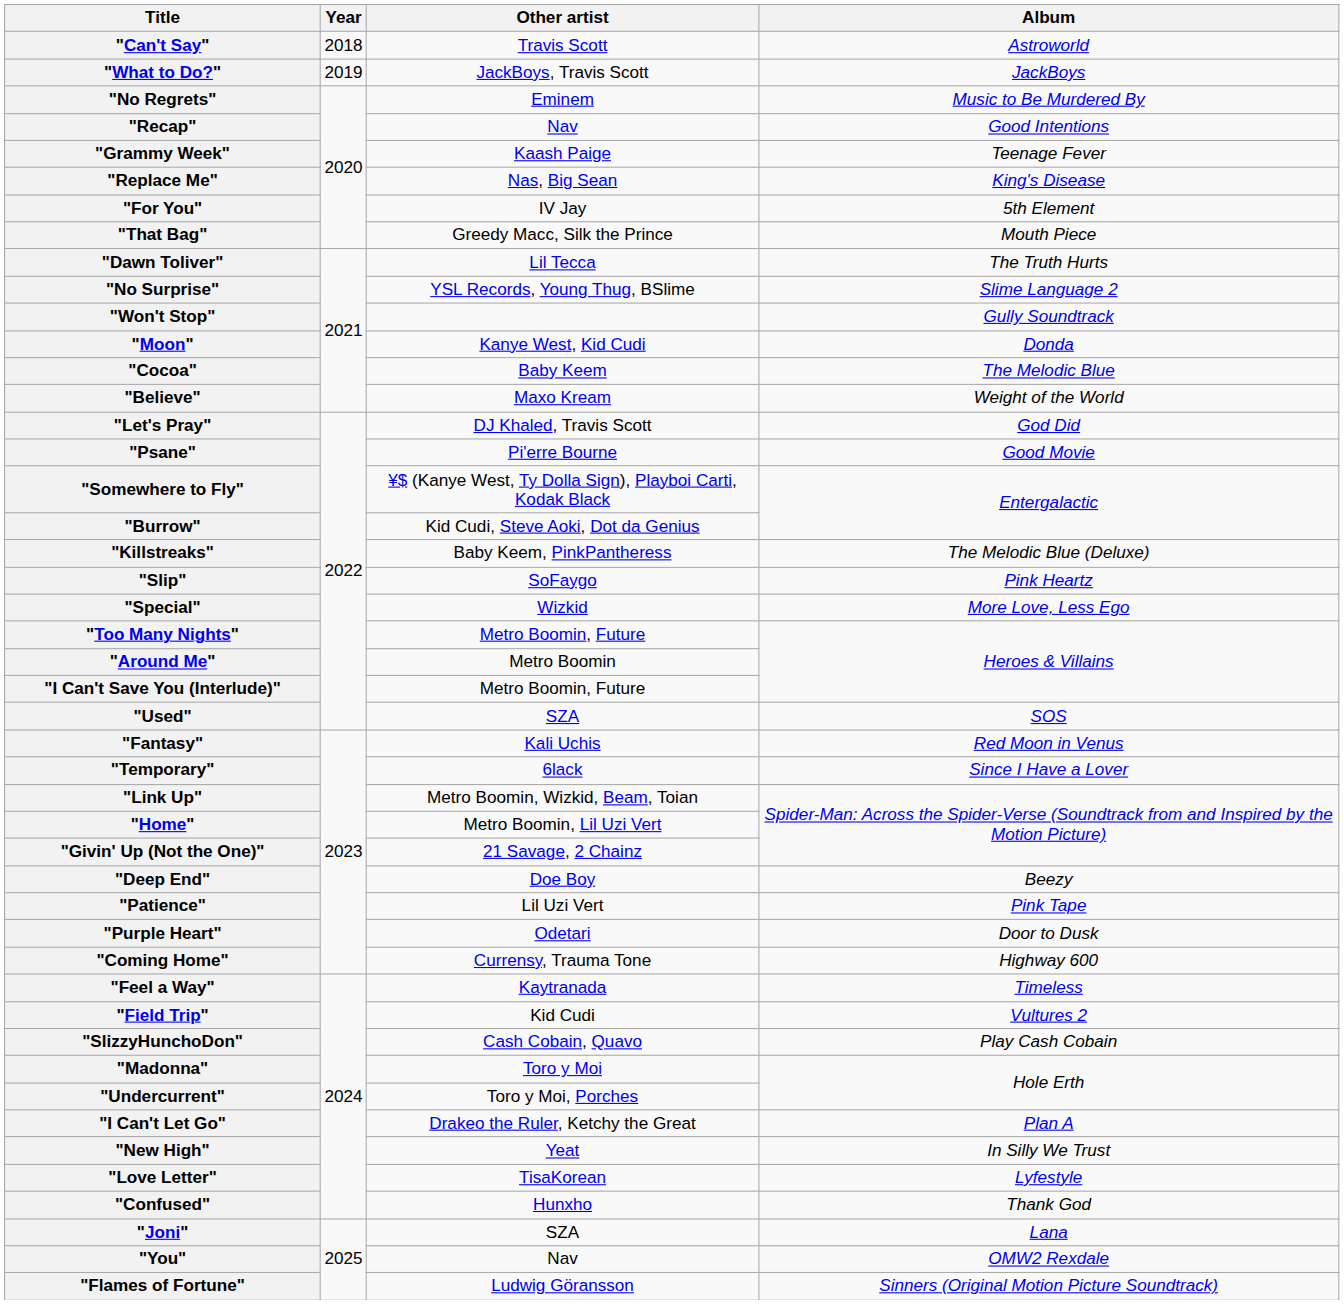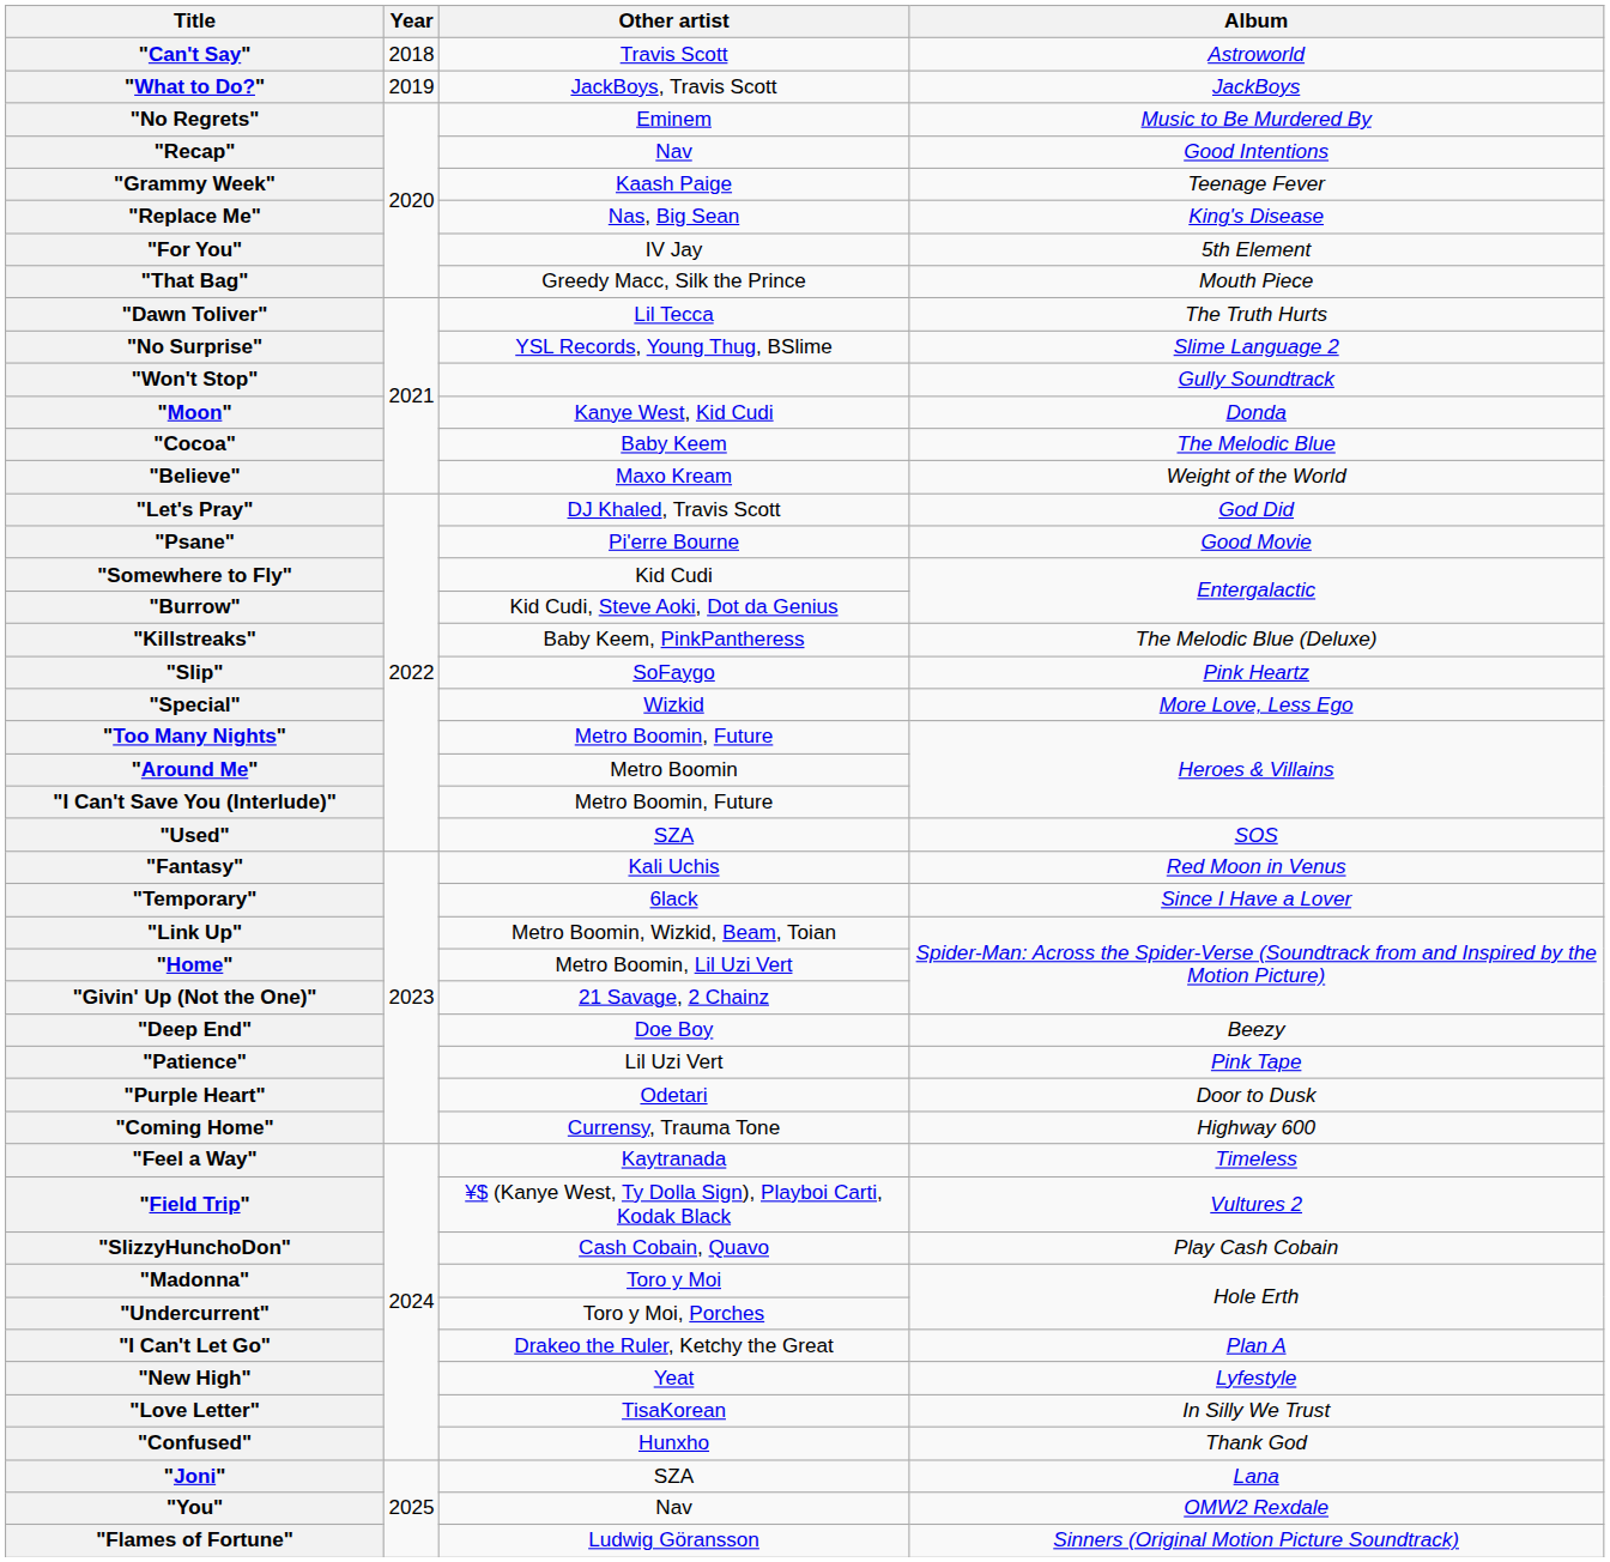 <table class="wikitable plainrowheaders" style="text-align:center;">
 <tr>
 <th scope="col" style="width:18em;">Title</th>
 <th scope="col">Year</th>
 <th scope="col">Other artist</th>
 <th scope="col">Album</th>
 </tr>
 <tr>
 <th scope="row">"<a href='#'>Can't Say</a>"</th>
 <td>2018</td>
 <td><a href='#'>Travis Scott</a></td>
 <td><em><a href='#'>Astroworld</a></em></td>
 </tr>
 <tr>
 <th scope="row">"<a href='#'>What to Do?</a>"</th>
 <td>2019</td>
 <td><a href='#'>JackBoys</a>, Travis Scott</td>
 <td><em><a href='#'>JackBoys</a></em></td>
 </tr>
 <tr>
 <th scope="row">"No Regrets"</th>
 <td rowspan="6">2020</td>
 <td><a href='#'>Eminem</a></td>
 <td><em><a href='#'>Music to Be Murdered By</a></em></td>
 </tr>
 <tr>
 <th scope="row">"Recap"</th>
 <td><a href='#'>Nav</a></td>
 <td><em><a href='#'>Good Intentions</a></em></td>
 </tr>
 <tr>
 <th scope="row">"Grammy Week"</th>
 <td><a href='#'>Kaash Paige</a></td>
 <td><em>Teenage Fever</em></td>
 </tr>
 <tr>
 <th scope="row">"Replace Me"</th>
 <td><a href='#'>Nas</a>, <a href='#'>Big Sean</a></td>
 <td><em><a href='#'>King's Disease</a></em></td>
 </tr>
 <tr>
 <th scope="row">"For You"</th>
 <td>IV Jay</td>
 <td><em>5th Element</em></td>
 </tr>
 <tr>
 <th scope="row">"That Bag"</th>
 <td>Greedy Macc, Silk the Prince</td>
 <td><em>Mouth Piece</em></td>
 </tr>
 <tr>
 <th scope="row">"Dawn Toliver"</th>
 <td rowspan="6">2021</td>
 <td><a href='#'>Lil Tecca</a></td>
 <td><em>The Truth Hurts</em></td>
 </tr>
 <tr>
 <th scope="row">"No Surprise"</th>
 <td><a href='#'>YSL Records</a>, <a href='#'>Young Thug</a>, BSlime</td>
 <td><em><a href='#'>Slime Language 2</a></em></td>
 </tr>
 <tr>
 <th scope="row">"Won't Stop"</th>
 <td></td>
 <td><em><a href='#'>Gully Soundtrack</a></em></td>
 </tr>
 <tr>
 <th scope="row">"<a href='#'>Moon</a>"</th>
 <td><a href='#'>Kanye West</a>, <a href='#'>Kid Cudi</a></td>
 <td><em><a href='#'>Donda</a></em></td>
 </tr>
 <tr>
 <th scope="row">"Cocoa"</th>
 <td><a href='#'>Baby Keem</a></td>
 <td><em><a href='#'>The Melodic Blue</a></em></td>
 </tr>
 <tr>
 <th scope="row">"Believe"</th>
 <td><a href='#'>Maxo Kream</a></td>
 <td><em>Weight of the World</em></td>
 </tr>
 <tr>
 <th scope="row">"Let's Pray"</th>
 <td rowspan="11">2022</td>
 <td><a href='#'>DJ Khaled</a>, Travis Scott</td>
 <td><em><a href='#'>God Did</a></em></td>
 </tr>
 <tr>
 <th scope="row">"Psane"</th>
 <td><a href='#'>Pi'erre Bourne</a></td>
 <td><em><a href='#'>Good Movie</a></em></td>
 </tr>
 <tr>
 <th scope="row">"Somewhere to Fly"</th>
-<td><a href='#'>¥$</a> (Kanye West, <a href='#'>Ty Dolla Sign</a>), <a href='#'>Playboi Carti</a>, <a href='#'>Kodak Black</a></td>
+<td>Kid Cudi</td>
 <td rowspan="2"><em><a href='#'>Entergalactic</a></em></td>
 </tr>
 <tr>
 <th scope="row">"Burrow"</th>
 <td>Kid Cudi, <a href='#'>Steve Aoki</a>, <a href='#'>Dot da Genius</a></td>
 </tr>
 <tr>
 <th scope="row">"Killstreaks"</th>
 <td>Baby Keem, <a href='#'>PinkPantheress</a></td>
 <td><em>The Melodic Blue (Deluxe)</em></td>
 </tr>
 <tr>
 <th scope="row">"Slip"</th>
 <td><a href='#'>SoFaygo</a></td>
 <td><em><a href='#'>Pink Heartz</a></em></td>
 </tr>
 <tr>
 <th scope="row">"Special"</th>
 <td><a href='#'>Wizkid</a></td>
 <td><em><a href='#'>More Love, Less Ego</a></em></td>
 </tr>
 <tr>
 <th scope="row">"<a href='#'>Too Many Nights</a>"</th>
 <td><a href='#'>Metro Boomin</a>, <a href='#'>Future</a></td>
 <td rowspan="3"><em><a href='#'>Heroes & Villains</a></em></td>
 </tr>
 <tr>
 <th scope="row">"<a href='#'>Around Me</a>"</th>
 <td>Metro Boomin</td>
 </tr>
 <tr>
 <th scope="row">"I Can't Save You (Interlude)"</th>
 <td>Metro Boomin, Future</td>
 </tr>
 <tr>
 <th scope="row">"Used"</th>
 <td><a href='#'>SZA</a></td>
 <td><em><a href='#'>SOS</a></em></td>
 </tr>
 <tr>
 <th scope="row">"Fantasy"</th>
 <td rowspan="9">2023</td>
 <td><a href='#'>Kali Uchis</a></td>
 <td><em><a href='#'>Red Moon in Venus</a></em></td>
 </tr>
 <tr>
 <th scope="row">"Temporary"</th>
 <td><a href='#'>6lack</a></td>
 <td><em><a href='#'>Since I Have a Lover</a></em></td>
 </tr>
 <tr>
 <th scope="row">"Link Up"</th>
 <td>Metro Boomin, Wizkid, <a href='#'>Beam</a>, Toian</td>
 <td rowspan="3"><em><a href='#'>Spider-Man: Across the Spider-Verse (Soundtrack from and Inspired by the Motion Picture)</a></em></td>
 </tr>
 <tr>
 <th scope="row">"<a href='#'>Home</a>"</th>
 <td>Metro Boomin, <a href='#'>Lil Uzi Vert</a></td>
 </tr>
 <tr>
 <th scope="row">"Givin' Up (Not the One)"</th>
 <td><a href='#'>21 Savage</a>, <a href='#'>2 Chainz</a></td>
 </tr>
 <tr>
 <th scope="row">"Deep End"</th>
 <td><a href='#'>Doe Boy</a></td>
 <td><em>Beezy</em></td>
 </tr>
 <tr>
 <th scope="row">"Patience"</th>
 <td>Lil Uzi Vert</td>
 <td><em><a href='#'>Pink Tape</a></em></td>
 </tr>
 <tr>
 <th scope="row">"Purple Heart"</th>
 <td><a href='#'>Odetari</a></td>
 <td><em>Door to Dusk</em></td>
 </tr>
 <tr>
 <th scope="row">"Coming Home"</th>
 <td><a href='#'>Currensy</a>, Trauma Tone</td>
 <td><em>Highway 600</em></td>
 </tr>
 <tr>
 <th scope="row">"Feel a Way"</th>
 <td rowspan="9">2024</td>
 <td><a href='#'>Kaytranada</a></td>
 <td><em><a href='#'>Timeless</a></em></td>
 </tr>
 <tr>
 <th scope="row">"<a href='#'>Field Trip</a>"</th>
-<td>Kid Cudi</td>
+<td><a href='#'>¥$</a> (Kanye West, <a href='#'>Ty Dolla Sign</a>), <a href='#'>Playboi Carti</a>, <a href='#'>Kodak Black</a></td>
 <td><em><a href='#'>Vultures 2</a></em></td>
 </tr>
 <tr>
 <th scope="row">"SlizzyHunchoDon"</th>
 <td><a href='#'>Cash Cobain</a>, <a href='#'>Quavo</a></td>
 <td><em>Play Cash Cobain</em></td>
 </tr>
 <tr>
 <th scope="row">"Madonna"</th>
 <td><a href='#'>Toro y Moi</a></td>
 <td rowspan="2"><em>Hole Erth</em></td>
 </tr>
 <tr>
 <th scope="row">"Undercurrent"</th>
 <td>Toro y Moi, <a href='#'>Porches</a></td>
 </tr>
 <tr>
 <th scope="row">"I Can't Let Go"</th>
 <td><a href='#'>Drakeo the Ruler</a>, Ketchy the Great</td>
 <td><em><a href='#'>Plan A</a></em></td>
 </tr>
 <tr>
 <th scope="row">"New High"</th>
 <td><a href='#'>Yeat</a></td>
-<td><em>In Silly We Trust</em></td>
+<td><em><a href='#'>Lyfestyle</a></em></td>
 </tr>
 <tr>
 <th scope="row">"Love Letter"</th>
 <td><a href='#'>TisaKorean</a></td>
-<td><em><a href='#'>Lyfestyle</a></em></td>
+<td><em>In Silly We Trust</em></td>
 </tr>
 <tr>
 <th scope="row">"Confused"</th>
 <td><a href='#'>Hunxho</a></td>
 <td><em>Thank God</em></td>
 </tr>
 <tr>
 <th scope="row">"<a href='#'>Joni</a>"</th>
 <td rowspan="3">2025</td>
 <td>SZA</td>
 <td><em><a href='#'>Lana</a></em></td>
 </tr>
 <tr>
 <th scope="row">"You"</th>
 <td>Nav</td>
 <td><em><a href='#'>OMW2 Rexdale</a></em></td>
 </tr>
 <tr>
 <th scope="row">"Flames of Fortune"</th>
 <td><a href='#'>Ludwig Göransson</a></td>
 <td><em><a href='#'>Sinners (Original Motion Picture Soundtrack)</a></em></td>
 </tr>
 </table>
